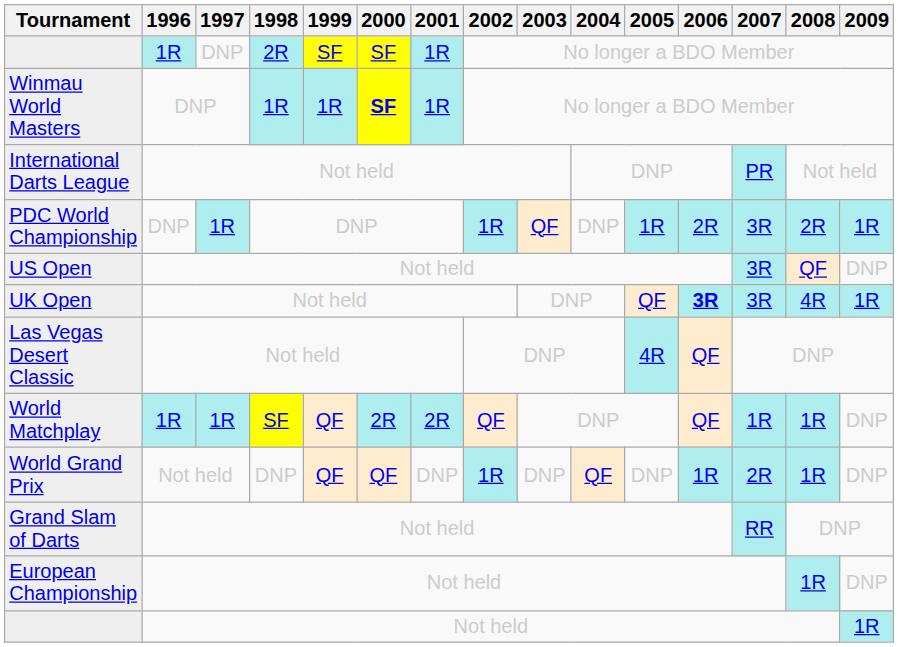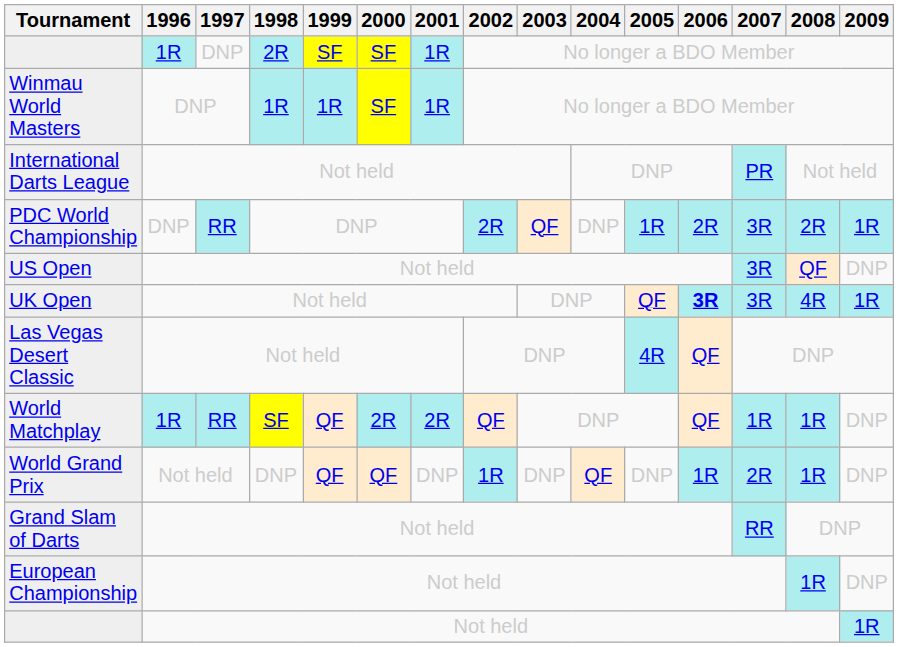 <table class="wikitable" style="width:50%; margin:0">
 <tr>
 <th>Tournament</th>
 <th>1996</th>
 <th>1997</th>
 <th>1998</th>
 <th>1999</th>
 <th>2000</th>
 <th>2001</th>
 <th>2002</th>
 <th>2003</th>
 <th>2004</th>
 <th>2005</th>
 <th>2006</th>
 <th>2007</th>
 <th>2008</th>
 <th>2009</th>
 </tr>
 <tr>
 <td style="background:#efefef;"></td>
 <td style="text-align:center; background:#afeeee;"><a href='#'>1R</a></td>
 <td style="text-align:center; color:#ccc;">DNP</td>
 <td style="text-align:center; background:#afeeee;"><a href='#'>2R</a></td>
 <td style="text-align:center; background:yellow;"><a href='#'>SF</a></td>
 <td style="text-align:center; background:yellow;"><a href='#'>SF</a></td>
 <td style="text-align:center; background:#afeeee;"><a href='#'>1R</a></td>
 <td colspan="8" style="text-align:center; color:#ccc;">No longer a BDO Member</td>
 </tr>
 <tr>
 <td style="background:#efefef;"><a href='#'>Winmau World Masters</a></td>
 <td colspan="2" style="text-align:center; color:#ccc;">DNP</td>
 <td style="text-align:center; background:#afeeee;"><a href='#'>1R</a></td>
 <td style="text-align:center; background:#afeeee;"><a href='#'>1R</a></td>
-<td style="text-align:center; background:yellow;"><strong><a href='#'>SF</a></strong></td>
+<td style="text-align:center; background:yellow;"><a href='#'>SF</a></td>
 <td style="text-align:center; background:#afeeee;"><a href='#'>1R</a></td>
 <td colspan="8" style="text-align:center; color:#ccc;">No longer a BDO Member</td>
 </tr>
 <tr>
 <td style="background:#efefef;"><a href='#'>International Darts League</a></td>
 <td colspan="8" style="text-align:center; color:#ccc;">Not held</td>
 <td colspan="3" style="text-align:center; color:#ccc;">DNP</td>
 <td style="text-align:center; background:#afeeee;"><a href='#'>PR</a></td>
 <td colspan="2" style="text-align:center; color:#ccc;">Not held</td>
 </tr>
 <tr>
 <td style="background:#efefef;"><a href='#'>PDC World Championship</a></td>
 <td style="text-align:center; color:#ccc;">DNP</td>
-<td style="text-align:center; background:#afeeee;"><a href='#'>1R</a></td>
+<td style="text-align:center; background:#afeeee;"><a href='#'>RR</a></td>
 <td colspan="4" style="text-align:center; color:#ccc;">DNP</td>
-<td style="text-align:center; background:#afeeee;"><a href='#'>1R</a></td>
+<td style="text-align:center; background:#afeeee;"><a href='#'>2R</a></td>
 <td style="text-align:center; background:#ffebcd;"><a href='#'>QF</a></td>
 <td style="text-align:center; color:#ccc;">DNP</td>
 <td style="text-align:center; background:#afeeee;"><a href='#'>1R</a></td>
 <td style="text-align:center; background:#afeeee;"><a href='#'>2R</a></td>
 <td style="text-align:center; background:#afeeee;"><a href='#'>3R</a></td>
 <td style="text-align:center; background:#afeeee;"><a href='#'>2R</a></td>
 <td style="text-align:center; background:#afeeee;"><a href='#'>1R</a></td>
 </tr>
 <tr>
 <td style="background:#efefef;"><a href='#'>US Open</a></td>
 <td colspan="11" style="text-align:center; color:#ccc;">Not held</td>
 <td style="text-align:center; background:#afeeee;"><a href='#'>3R</a></td>
 <td style="text-align:center; background:#ffebcd;"><a href='#'>QF</a></td>
 <td style="text-align:center; color:#ccc;">DNP</td>
 </tr>
 <tr>
 <td style="background:#efefef;"><a href='#'>UK Open</a></td>
 <td colspan="7" style="text-align:center; color:#ccc;">Not held</td>
 <td colspan="2" style="text-align:center; color:#ccc;">DNP</td>
 <td style="text-align:center; background:#ffebcd;"><a href='#'>QF</a></td>
 <td style="text-align:center; background:#afeeee;"><strong><a href='#'>3R</a></strong></td>
 <td style="text-align:center; background:#afeeee;"><a href='#'>3R</a></td>
 <td style="text-align:center; background:#afeeee;"><a href='#'>4R</a></td>
 <td style="text-align:center; background:#afeeee;"><a href='#'>1R</a></td>
 </tr>
 <tr>
 <td style="background:#efefef;"><a href='#'>Las Vegas Desert Classic</a></td>
 <td colspan="6" style="text-align:center; color:#ccc;">Not held</td>
 <td colspan="3" style="text-align:center; color:#ccc;">DNP</td>
 <td style="text-align:center; background:#afeeee;"><a href='#'>4R</a></td>
 <td style="text-align:center; background:#ffebcd;"><a href='#'>QF</a></td>
 <td colspan="3" style="text-align:center; color:#ccc;">DNP</td>
 </tr>
 <tr>
 <td style="background:#efefef;"><a href='#'>World Matchplay</a></td>
 <td style="text-align:center; background:#afeeee;"><a href='#'>1R</a></td>
-<td style="text-align:center; background:#afeeee;"><a href='#'>1R</a></td>
+<td style="text-align:center; background:#afeeee;"><a href='#'>RR</a></td>
 <td style="text-align:center; background:yellow;"><a href='#'>SF</a></td>
 <td style="text-align:center; background:#ffebcd;"><a href='#'>QF</a></td>
 <td style="text-align:center; background:#afeeee;"><a href='#'>2R</a></td>
 <td style="text-align:center; background:#afeeee;"><a href='#'>2R</a></td>
 <td style="text-align:center; background:#ffebcd;"><a href='#'>QF</a></td>
 <td colspan="3" style="text-align:center; color:#ccc;">DNP</td>
 <td style="text-align:center; background:#ffebcd;"><a href='#'>QF</a></td>
 <td style="text-align:center; background:#afeeee;"><a href='#'>1R</a></td>
 <td style="text-align:center; background:#afeeee;"><a href='#'>1R</a></td>
 <td style="text-align:center; color:#ccc;">DNP</td>
 </tr>
 <tr>
 <td style="background:#efefef;"><a href='#'>World Grand Prix</a></td>
 <td colspan="2" style="text-align:center; color:#ccc;">Not held</td>
 <td style="text-align:center; color:#ccc;">DNP</td>
 <td style="text-align:center; background:#ffebcd;"><a href='#'>QF</a></td>
 <td style="text-align:center; background:#ffebcd;"><a href='#'>QF</a></td>
 <td style="text-align:center; color:#ccc;">DNP</td>
 <td style="text-align:center; background:#afeeee;"><a href='#'>1R</a></td>
 <td style="text-align:center; color:#ccc;">DNP</td>
 <td style="text-align:center; background:#ffebcd;"><a href='#'>QF</a></td>
 <td style="text-align:center; color:#ccc;">DNP</td>
 <td style="text-align:center; background:#afeeee;"><a href='#'>1R</a></td>
 <td style="text-align:center; background:#afeeee;"><a href='#'>2R</a></td>
 <td style="text-align:center; background:#afeeee;"><a href='#'>1R</a></td>
 <td style="text-align:center; color:#ccc;">DNP</td>
 </tr>
 <tr>
 <td style="background:#efefef;"><a href='#'>Grand Slam of Darts</a></td>
 <td colspan="11" style="text-align:center; color:#ccc;">Not held</td>
 <td style="text-align:center; background:#afeeee;"><a href='#'>RR</a></td>
 <td colspan="2" style="text-align:center; color:#ccc;">DNP</td>
 </tr>
 <tr>
 <td style="background:#efefef;"><a href='#'>European Championship</a></td>
 <td colspan="12" style="text-align:center; color:#ccc;">Not held</td>
 <td style="text-align:center; background:#afeeee;"><a href='#'>1R</a></td>
 <td style="text-align:center; color:#ccc;">DNP</td>
 </tr>
 <tr>
 <td style="background:#efefef;"></td>
 <td colspan="13" style="text-align:center; color:#ccc;">Not held</td>
 <td style="text-align:center; background:#afeeee;"><a href='#'>1R</a></td>
 </tr>
 </table>
